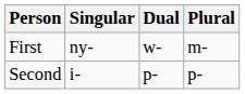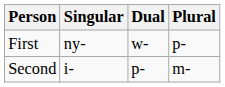 <table class="wikitable">
 <tr>
 <th>Person</th>
 <th>Singular</th>
 <th>Dual</th>
 <th>Plural</th>
 </tr>
 <tr>
 <td>First</td>
 <td>ny-</td>
 <td>w-</td>
-<td>m-</td>
+<td>p-</td>
 </tr>
 <tr>
 <td>Second</td>
 <td>i-</td>
 <td>p-</td>
-<td>p-</td>
+<td>m-</td>
 </tr>
 </table>
